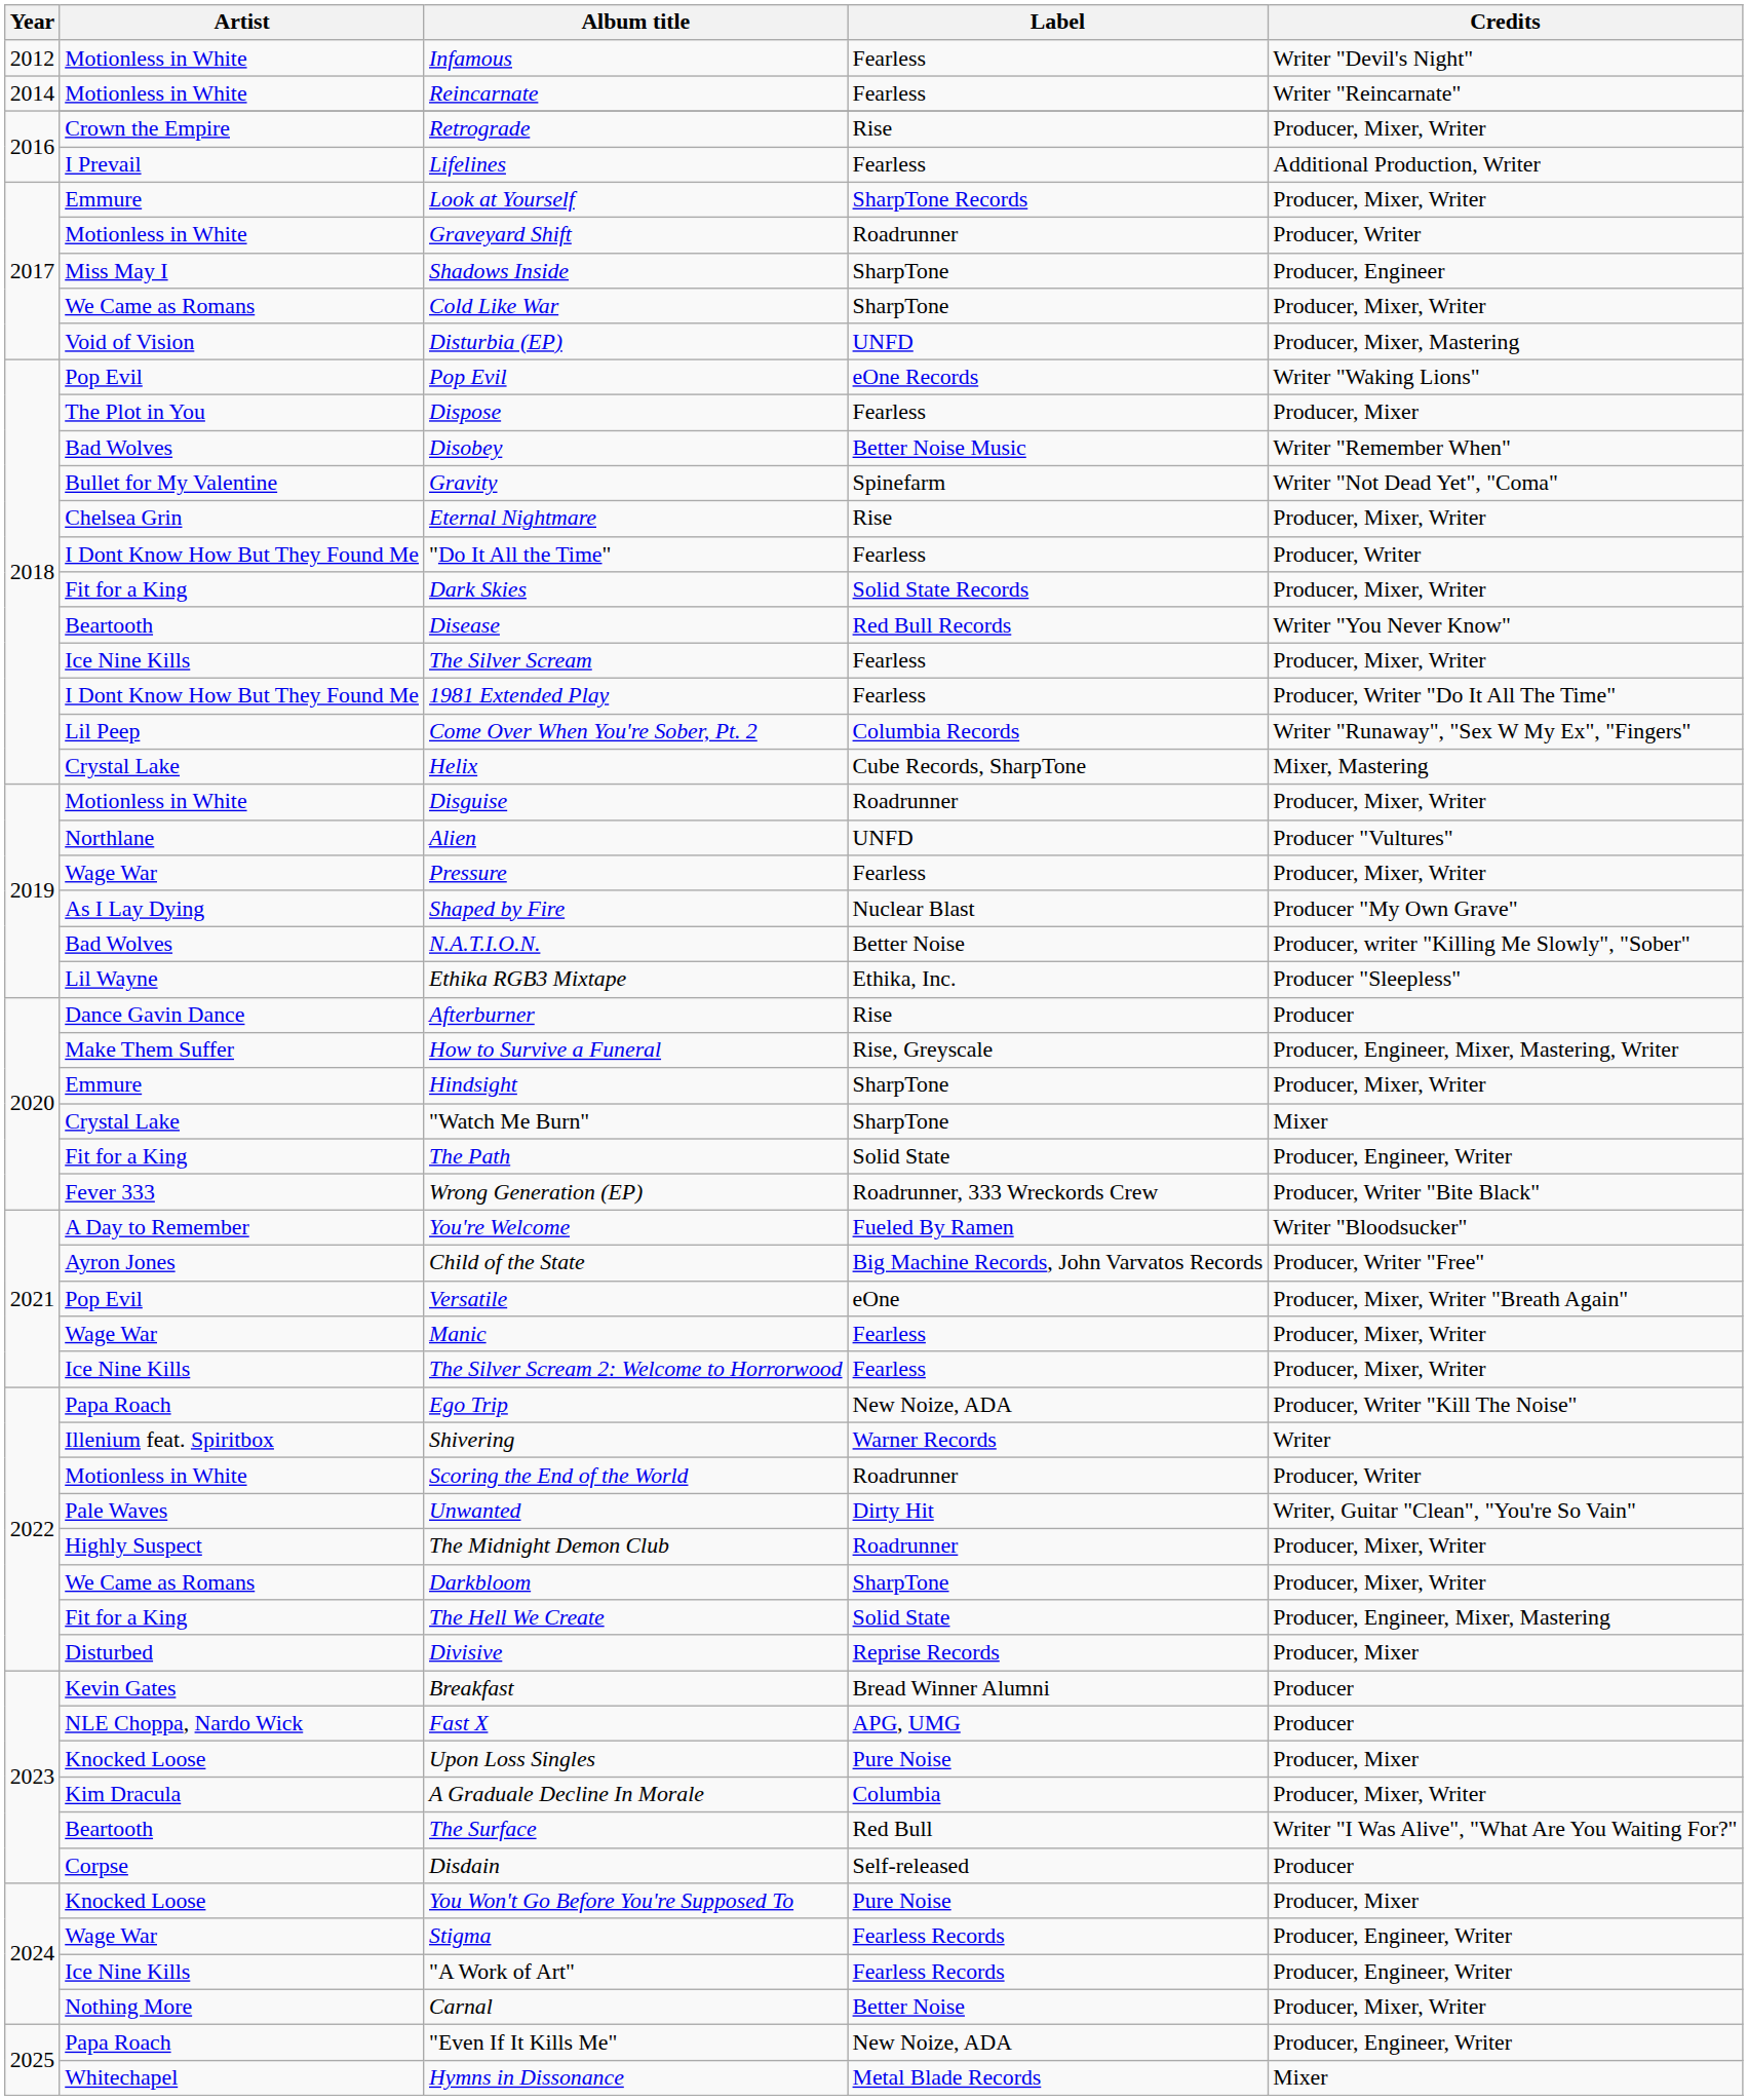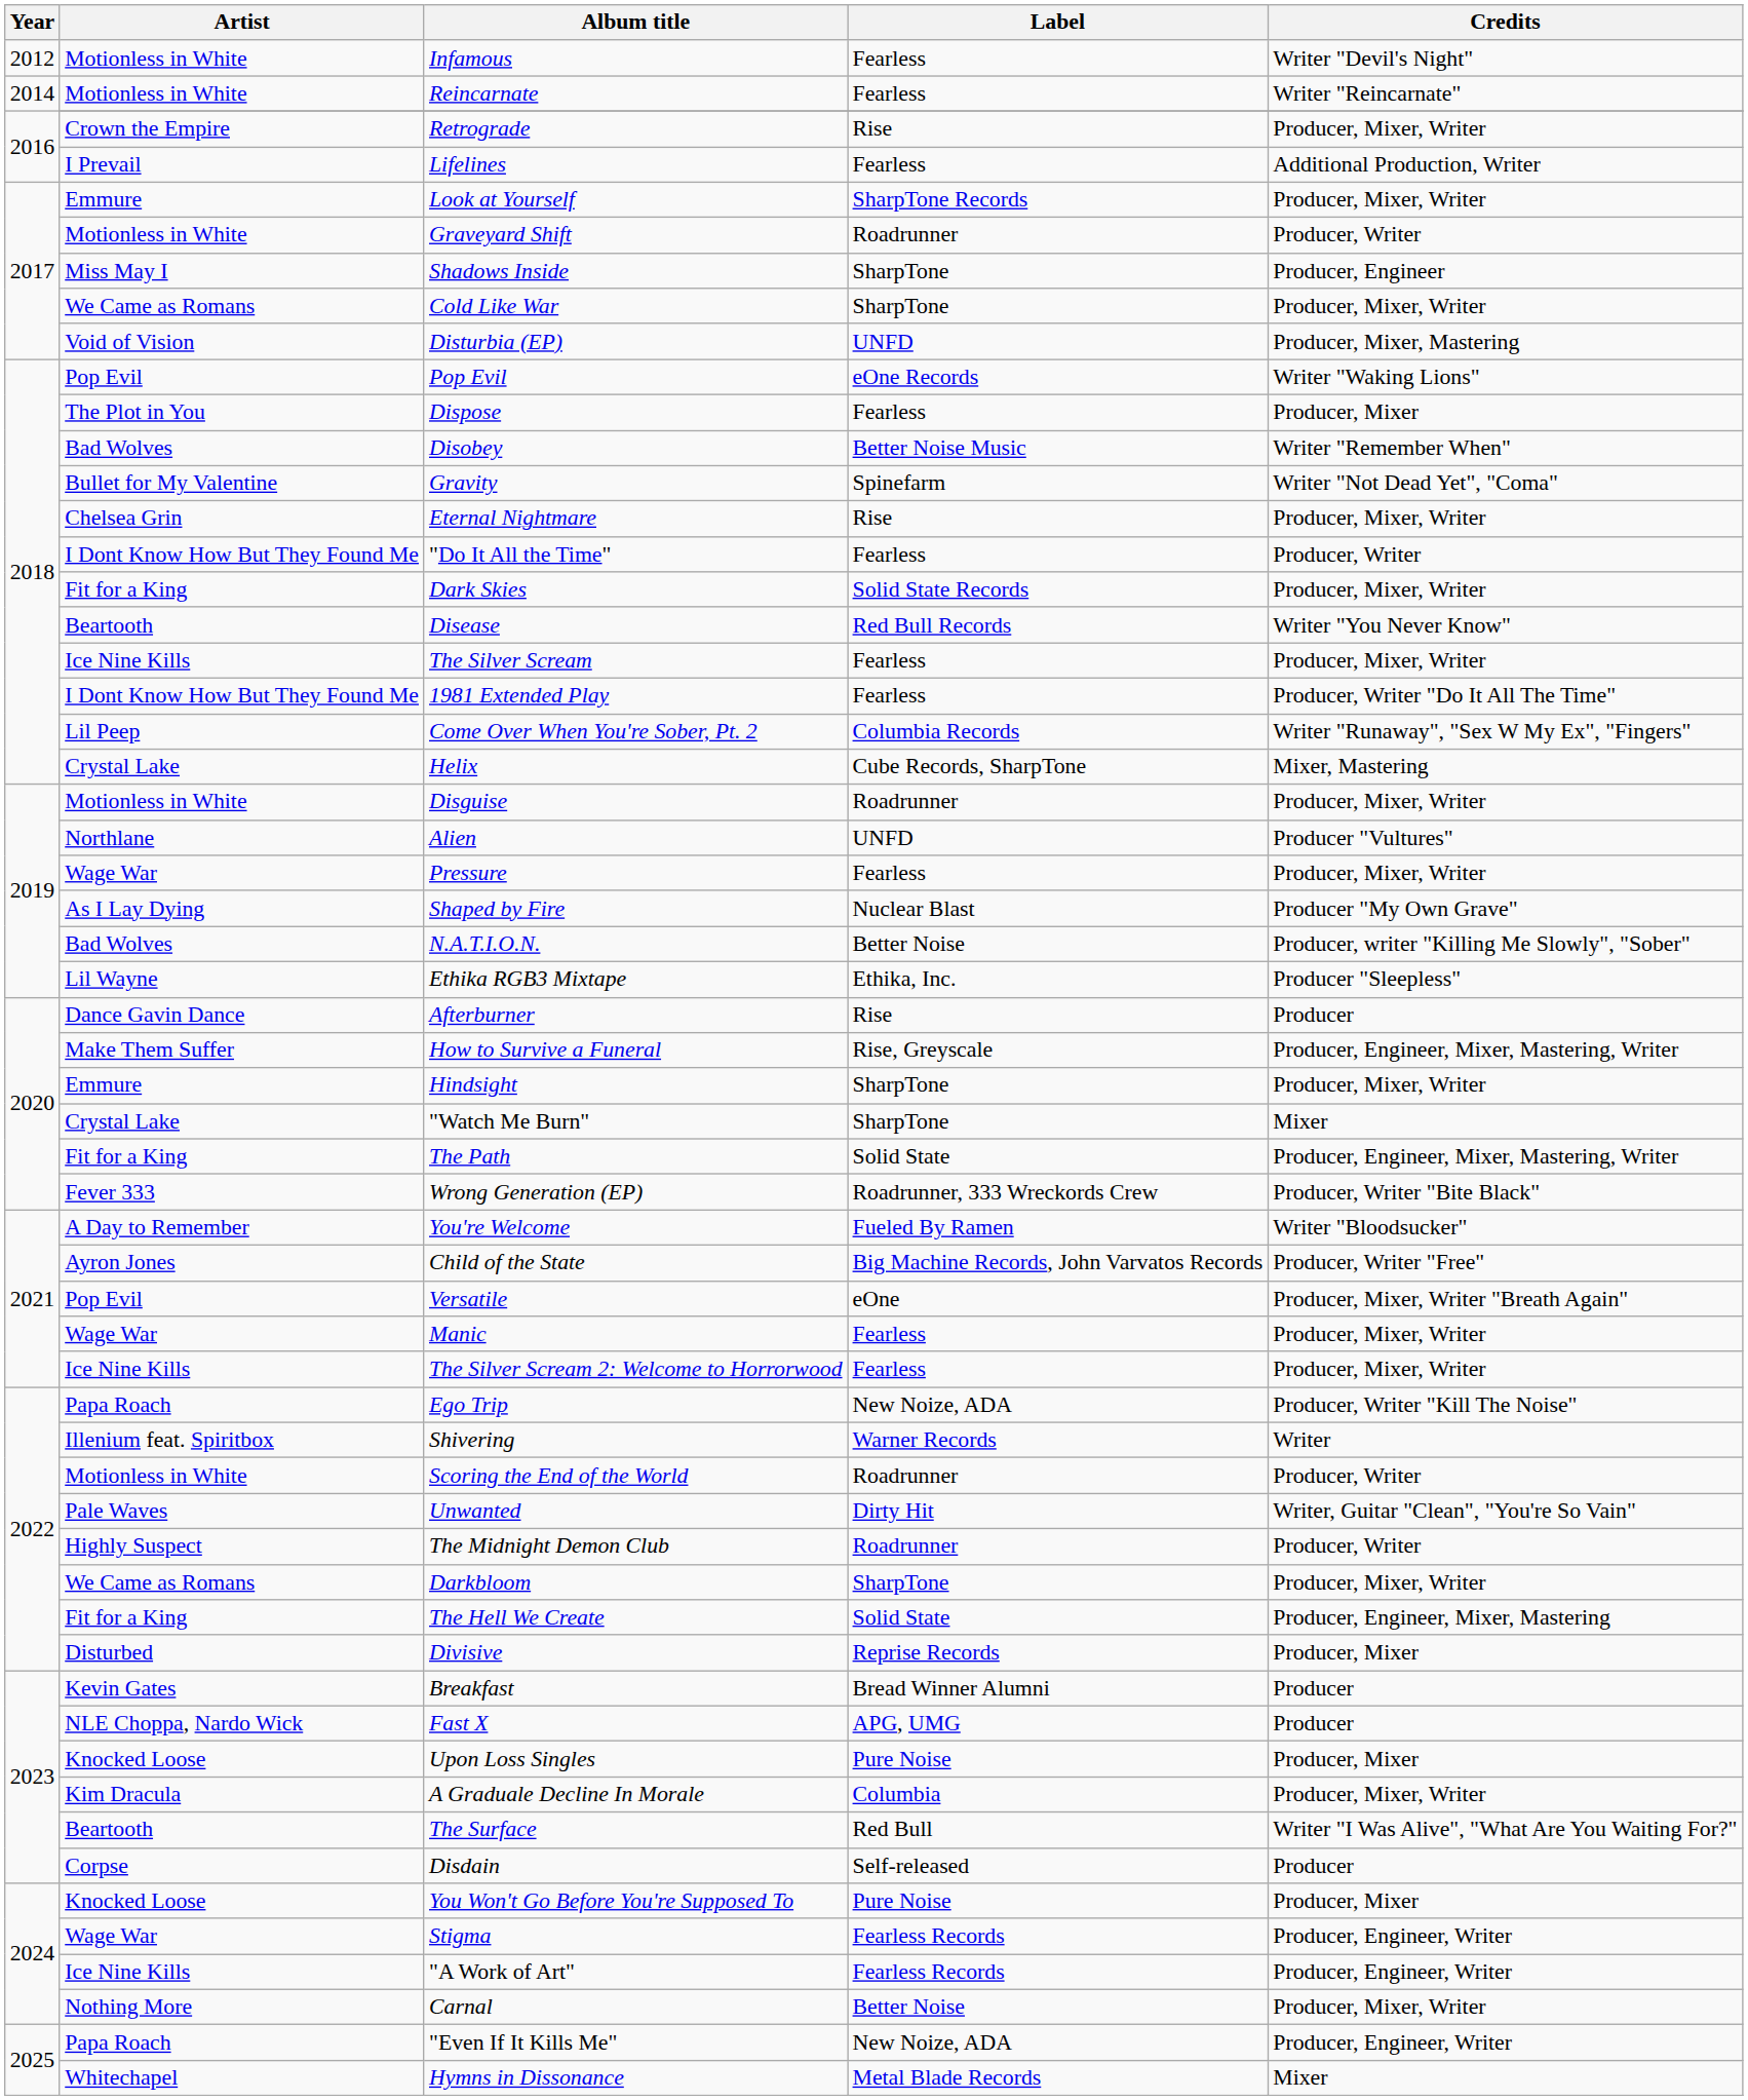 <table class="wikitable sortable">
 <tr>
 <th>Year</th>
 <th>Artist</th>
 <th>Album title</th>
 <th>Label</th>
 <th>Credits</th>
 </tr>
 <tr>
 <td rowspan="1">2012</td>
 <td><a href='#'>Motionless in White</a></td>
 <td><em><a href='#'>Infamous</a></em></td>
 <td>Fearless</td>
 <td>Writer "Devil's Night"</td>
 </tr>
 <tr>
 <td rowspan="1">2014</td>
 <td><a href='#'>Motionless in White</a></td>
 <td><em><a href='#'>Reincarnate</a></em></td>
 <td>Fearless</td>
 <td>Writer "Reincarnate"</td>
 </tr>
 <tr>
 <td rowspan="3">2016</td>
 </tr>
 <tr>
 <td><a href='#'>Crown the Empire</a></td>
 <td><em><a href='#'>Retrograde</a></em></td>
 <td>Rise</td>
 <td>Producer, Mixer, Writer</td>
 </tr>
 <tr>
 <td><a href='#'>I Prevail</a></td>
 <td><em><a href='#'>Lifelines</a></em></td>
 <td>Fearless</td>
 <td>Additional Production, Writer</td>
 </tr>
 <tr>
 <td rowspan="5">2017</td>
 <td><a href='#'>Emmure</a></td>
 <td><em><a href='#'>Look at Yourself</a></em></td>
 <td><a href='#'>SharpTone Records</a></td>
 <td>Producer, Mixer, Writer</td>
 </tr>
 <tr>
 <td><a href='#'>Motionless in White</a></td>
 <td><em><a href='#'>Graveyard Shift</a></em></td>
 <td>Roadrunner</td>
 <td>Producer, Writer</td>
 </tr>
 <tr>
 <td><a href='#'>Miss May I</a></td>
 <td><em><a href='#'>Shadows Inside</a></em></td>
 <td>SharpTone</td>
 <td>Producer, Engineer</td>
 </tr>
 <tr>
 <td><a href='#'>We Came as Romans</a></td>
 <td><em><a href='#'>Cold Like War</a></em></td>
 <td>SharpTone</td>
 <td>Producer, Mixer, Writer</td>
 </tr>
 <tr>
 <td><a href='#'>Void of Vision</a></td>
 <td><em><a href='#'>Disturbia (EP)</a></em></td>
 <td><a href='#'>UNFD</a></td>
 <td>Producer, Mixer, Mastering</td>
 </tr>
 <tr>
 <td rowspan="12">2018</td>
 <td><a href='#'>Pop Evil</a></td>
 <td><em><a href='#'>Pop Evil</a></em></td>
 <td><a href='#'>eOne Records</a></td>
 <td>Writer "Waking Lions"</td>
 </tr>
 <tr>
 <td><a href='#'>The Plot in You</a></td>
 <td><em><a href='#'>Dispose</a></em></td>
 <td>Fearless</td>
 <td>Producer, Mixer</td>
 </tr>
 <tr>
 <td><a href='#'>Bad Wolves</a></td>
 <td><em><a href='#'>Disobey</a></em></td>
 <td><a href='#'>Better Noise Music</a></td>
 <td>Writer "Remember When"</td>
 </tr>
 <tr>
 <td><a href='#'>Bullet for My Valentine</a></td>
 <td><em><a href='#'>Gravity</a></em></td>
 <td>Spinefarm</td>
 <td>Writer "Not Dead Yet", "Coma"</td>
 </tr>
 <tr>
 <td><a href='#'>Chelsea Grin</a></td>
 <td><em><a href='#'>Eternal Nightmare</a></em></td>
 <td>Rise</td>
 <td>Producer, Mixer, Writer</td>
 </tr>
 <tr>
 <td><a href='#'>I Dont Know How But They Found Me</a></td>
 <td>"<a href='#'>Do It All the Time</a>"</td>
 <td>Fearless</td>
 <td>Producer, Writer</td>
 </tr>
 <tr>
 <td><a href='#'>Fit for a King</a></td>
 <td><em><a href='#'>Dark Skies</a></em></td>
 <td><a href='#'>Solid State Records</a></td>
 <td>Producer, Mixer, Writer</td>
 </tr>
 <tr>
 <td><a href='#'>Beartooth</a></td>
 <td><em><a href='#'>Disease</a></em></td>
 <td><a href='#'>Red Bull Records</a></td>
 <td>Writer "You Never Know"</td>
 </tr>
 <tr>
 <td><a href='#'>Ice Nine Kills</a></td>
 <td><em><a href='#'>The Silver Scream</a></em></td>
 <td>Fearless</td>
 <td>Producer, Mixer, Writer</td>
 </tr>
 <tr>
 <td><a href='#'>I Dont Know How But They Found Me</a></td>
 <td><em><a href='#'>1981 Extended Play</a></em></td>
 <td>Fearless</td>
 <td>Producer, Writer "Do It All The Time"</td>
 </tr>
 <tr>
 <td><a href='#'>Lil Peep</a></td>
 <td><em><a href='#'>Come Over When You're Sober, Pt. 2</a></em></td>
 <td><a href='#'>Columbia Records</a></td>
 <td>Writer "Runaway", "Sex W My Ex", "Fingers"</td>
 </tr>
 <tr>
 <td><a href='#'>Crystal Lake</a></td>
 <td><em><a href='#'>Helix</a></em></td>
 <td>Cube Records, SharpTone</td>
 <td>Mixer, Mastering</td>
 </tr>
 <tr>
 <td rowspan="6">2019</td>
 <td><a href='#'>Motionless in White</a></td>
 <td><em><a href='#'>Disguise</a></em></td>
 <td>Roadrunner</td>
 <td>Producer, Mixer, Writer</td>
 </tr>
 <tr>
 <td><a href='#'>Northlane</a></td>
 <td><em><a href='#'>Alien</a></em></td>
 <td>UNFD</td>
 <td>Producer "Vultures"</td>
 </tr>
 <tr>
 <td><a href='#'>Wage War</a></td>
 <td><em><a href='#'>Pressure</a></em></td>
 <td>Fearless</td>
 <td>Producer, Mixer, Writer</td>
 </tr>
 <tr>
 <td><a href='#'>As I Lay Dying</a></td>
 <td><em><a href='#'>Shaped by Fire</a></em></td>
 <td>Nuclear Blast</td>
 <td>Producer "My Own Grave"</td>
 </tr>
 <tr>
 <td><a href='#'>Bad Wolves</a></td>
 <td><em><a href='#'>N.A.T.I.O.N.</a></em></td>
 <td>Better Noise</td>
 <td>Producer, writer "Killing Me Slowly", "Sober"</td>
 </tr>
 <tr>
 <td><a href='#'>Lil Wayne</a></td>
 <td><em>Ethika RGB3 Mixtape</em></td>
 <td>Ethika, Inc.</td>
 <td>Producer "Sleepless"</td>
 </tr>
 <tr>
 <td rowspan="6">2020</td>
 <td><a href='#'>Dance Gavin Dance</a></td>
 <td><em><a href='#'>Afterburner</a></em></td>
 <td>Rise</td>
 <td>Producer</td>
 </tr>
 <tr>
 <td><a href='#'>Make Them Suffer</a></td>
 <td><em><a href='#'>How to Survive a Funeral</a></em></td>
 <td>Rise, Greyscale</td>
 <td>Producer, Engineer, Mixer, Mastering, Writer</td>
 </tr>
 <tr>
 <td><a href='#'>Emmure</a></td>
 <td><em><a href='#'>Hindsight</a></em></td>
 <td>SharpTone</td>
 <td>Producer, Mixer, Writer</td>
 </tr>
 <tr>
 <td><a href='#'>Crystal Lake</a></td>
 <td>"Watch Me Burn"</td>
 <td>SharpTone</td>
 <td>Mixer</td>
 </tr>
 <tr>
 <td><a href='#'>Fit for a King</a></td>
 <td><em><a href='#'>The Path</a></em></td>
 <td>Solid State</td>
-<td>Producer, Engineer, Writer</td>
+<td>Producer, Engineer, Mixer, Mastering, Writer</td>
 </tr>
 <tr>
 <td><a href='#'>Fever 333</a></td>
 <td><em>Wrong Generation (EP)</em></td>
 <td>Roadrunner, 333 Wreckords Crew</td>
 <td>Producer, Writer "Bite Black"</td>
 </tr>
 <tr>
 <td rowspan="5">2021</td>
 <td><a href='#'>A Day to Remember</a></td>
 <td><em><a href='#'>You're Welcome</a></em></td>
 <td><a href='#'>Fueled By Ramen</a></td>
 <td>Writer "Bloodsucker"</td>
 </tr>
 <tr>
 <td><a href='#'>Ayron Jones</a></td>
 <td><em>Child of the State</em></td>
 <td><a href='#'>Big Machine Records</a>, John Varvatos Records</td>
 <td>Producer, Writer "Free"</td>
 </tr>
 <tr>
 <td><a href='#'>Pop Evil</a></td>
 <td><em><a href='#'>Versatile</a></em></td>
 <td>eOne</td>
 <td>Producer, Mixer, Writer "Breath Again"</td>
 </tr>
 <tr>
 <td><a href='#'>Wage War</a></td>
 <td><em><a href='#'>Manic</a></em></td>
 <td><a href='#'>Fearless</a></td>
 <td>Producer, Mixer, Writer</td>
 </tr>
 <tr>
 <td><a href='#'>Ice Nine Kills</a></td>
 <td><em><a href='#'>The Silver Scream 2: Welcome to Horrorwood</a></em></td>
 <td><a href='#'>Fearless</a></td>
 <td>Producer, Mixer, Writer</td>
 </tr>
 <tr>
 <td rowspan="8">2022</td>
 <td><a href='#'>Papa Roach</a></td>
 <td><em><a href='#'>Ego Trip</a></em></td>
 <td>New Noize, ADA</td>
 <td>Producer, Writer "Kill The Noise"</td>
 </tr>
 <tr>
 <td><a href='#'>Illenium</a> feat. <a href='#'>Spiritbox</a></td>
 <td><em>Shivering</em></td>
 <td><a href='#'>Warner Records</a></td>
 <td>Writer</td>
 </tr>
 <tr>
 <td><a href='#'>Motionless in White</a></td>
 <td><em><a href='#'>Scoring the End of the World</a></em></td>
 <td>Roadrunner</td>
 <td>Producer, Writer</td>
 </tr>
 <tr>
 <td><a href='#'>Pale Waves</a></td>
 <td><em><a href='#'>Unwanted</a></em></td>
 <td><a href='#'>Dirty Hit</a></td>
 <td>Writer, Guitar "Clean", "You're So Vain"</td>
 </tr>
 <tr>
 <td><a href='#'>Highly Suspect</a></td>
 <td><em>The Midnight Demon Club</em></td>
 <td><a href='#'>Roadrunner</a></td>
-<td>Producer, Mixer, Writer</td>
+<td>Producer, Writer</td>
 </tr>
 <tr>
 <td><a href='#'>We Came as Romans</a></td>
 <td><em><a href='#'>Darkbloom</a></em></td>
 <td><a href='#'>SharpTone</a></td>
 <td>Producer, Mixer, Writer</td>
 </tr>
 <tr>
 <td><a href='#'>Fit for a King</a></td>
 <td><em><a href='#'>The Hell We Create</a></em></td>
 <td><a href='#'>Solid State</a></td>
 <td>Producer, Engineer, Mixer, Mastering</td>
 </tr>
 <tr>
 <td><a href='#'>Disturbed</a></td>
 <td><em><a href='#'>Divisive</a></em></td>
 <td><a href='#'>Reprise Records</a></td>
 <td>Producer, Mixer</td>
 </tr>
 <tr>
 <td rowspan="6">2023</td>
 <td><a href='#'>Kevin Gates</a></td>
 <td><em>Breakfast</em></td>
 <td>Bread Winner Alumni</td>
 <td>Producer</td>
 </tr>
 <tr>
 <td><a href='#'>NLE Choppa</a>, <a href='#'>Nardo Wick</a></td>
 <td><em><a href='#'>Fast X</a></em></td>
 <td><a href='#'>APG</a>, <a href='#'>UMG</a></td>
 <td>Producer</td>
 </tr>
 <tr>
 <td><a href='#'>Knocked Loose</a></td>
 <td><em>Upon Loss Singles</em></td>
 <td><a href='#'>Pure Noise</a></td>
 <td>Producer, Mixer</td>
 </tr>
 <tr>
 <td><a href='#'>Kim Dracula</a></td>
 <td><em>A Graduale Decline In Morale</em></td>
 <td><a href='#'>Columbia</a></td>
 <td>Producer, Mixer, Writer</td>
 </tr>
 <tr>
 <td><a href='#'>Beartooth</a></td>
 <td><em><a href='#'>The Surface</a></em></td>
 <td>Red Bull</td>
 <td>Writer "I Was Alive", "What Are You Waiting For?"</td>
 </tr>
 <tr>
 <td><a href='#'>Corpse</a></td>
 <td><em>Disdain</em></td>
 <td>Self-released</td>
 <td>Producer</td>
 </tr>
 <tr>
 <td rowspan="4">2024</td>
 <td><a href='#'>Knocked Loose</a></td>
 <td><em><a href='#'>You Won't Go Before You're Supposed To</a></em></td>
 <td><a href='#'>Pure Noise</a></td>
 <td>Producer, Mixer</td>
 </tr>
 <tr>
 <td><a href='#'>Wage War</a></td>
 <td><em><a href='#'>Stigma</a></em></td>
 <td><a href='#'>Fearless Records</a></td>
 <td>Producer, Engineer, Writer</td>
 </tr>
 <tr>
 <td><a href='#'>Ice Nine Kills</a></td>
 <td>"A Work of Art"</td>
 <td><a href='#'>Fearless Records</a></td>
 <td>Producer, Engineer, Writer</td>
 </tr>
 <tr>
 <td><a href='#'>Nothing More</a></td>
 <td><em>Carnal</em></td>
 <td><a href='#'>Better Noise</a></td>
 <td>Producer, Mixer, Writer</td>
 </tr>
 <tr>
 <td rowspan="2">2025</td>
 <td><a href='#'>Papa Roach</a></td>
 <td>"Even If It Kills Me"</td>
 <td>New Noize, ADA</td>
 <td>Producer, Engineer, Writer</td>
 </tr>
 <tr>
 <td><a href='#'>Whitechapel</a></td>
 <td><em><a href='#'>Hymns in Dissonance</a></em></td>
 <td><a href='#'>Metal Blade Records</a></td>
 <td>Mixer</td>
 </tr>
 <tr>
 </tr>
 </table>
